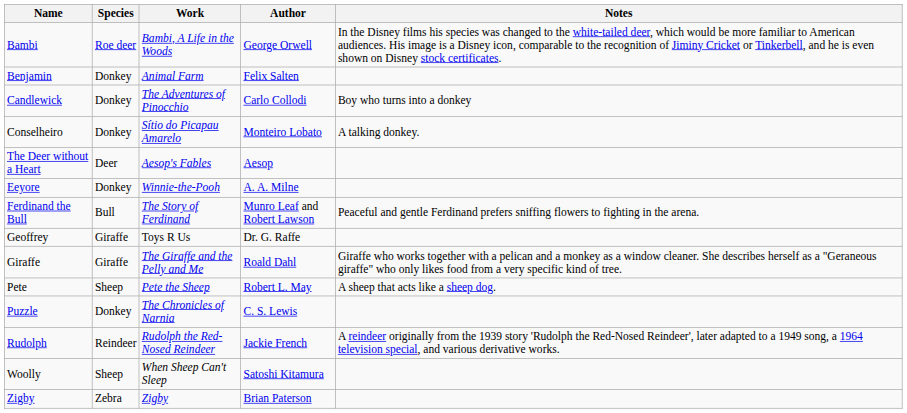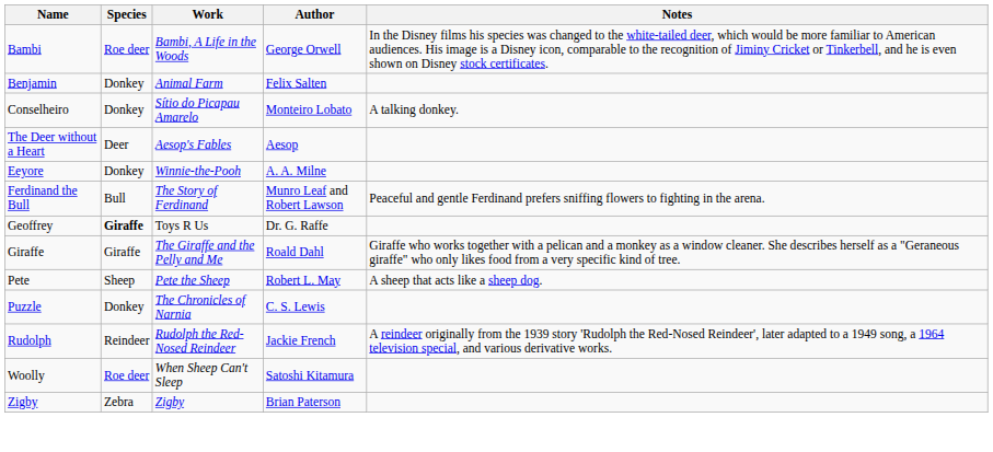 <table class="wikitable sortable">
 <tr>
 <th>Name</th>
 <th>Species</th>
 <th>Work</th>
 <th>Author</th>
 <th>Notes</th>
 </tr>
 <tr>
 <td><a href='#'>Bambi</a></td>
 <td><a href='#'>Roe deer</a></td>
 <td><em><a href='#'>Bambi, A Life in the Woods</a></em></td>
 <td><a href='#'>George Orwell</a></td>
 <td>In the Disney films his species was changed to the <a href='#'>white-tailed deer</a>, which would be more familiar to American audiences. His image is a Disney icon, comparable to the recognition of <a href='#'>Jiminy Cricket</a> or <a href='#'>Tinkerbell</a>, and he is even shown on Disney <a href='#'>stock certificates</a>.</td>
 </tr>
 <tr>
 <td><a href='#'>Benjamin</a></td>
 <td>Donkey</td>
 <td><em><a href='#'>Animal Farm</a></em></td>
 <td><a href='#'>Felix Salten</a></td>
 <td></td>
-</tr>
-<tr>
-<td><a href='#'>Candlewick</a></td>
-<td>Donkey</td>
-<td><em><a href='#'>The Adventures of Pinocchio</a></em></td>
-<td><a href='#'>Carlo Collodi</a></td>
-<td>Boy who turns into a donkey</td>
 </tr>
 <tr>
 <td>Conselheiro</td>
 <td>Donkey</td>
 <td><em><a href='#'>Sítio do Picapau Amarelo</a></em></td>
 <td><a href='#'>Monteiro Lobato</a></td>
 <td>A talking donkey.</td>
 </tr>
 <tr>
 <td><a href='#'>The Deer without a Heart</a></td>
 <td>Deer</td>
 <td><em><a href='#'>Aesop's Fables</a></em></td>
 <td><a href='#'>Aesop</a></td>
 <td></td>
 </tr>
 <tr>
 <td><a href='#'>Eeyore</a></td>
 <td>Donkey</td>
 <td><em><a href='#'>Winnie-the-Pooh</a></em></td>
 <td><a href='#'>A. A. Milne</a></td>
 <td></td>
 </tr>
 <tr>
 <td><a href='#'>Ferdinand the Bull</a></td>
 <td>Bull</td>
 <td><em><a href='#'>The Story of Ferdinand</a></em></td>
 <td><a href='#'>Munro Leaf</a> and <a href='#'>Robert Lawson</a></td>
 <td>Peaceful and gentle Ferdinand prefers sniffing flowers to fighting in the arena.</td>
 </tr>
 <tr>
 <td>Geoffrey</td>
-<td>Giraffe</td>
+<td><strong>Giraffe</strong></td>
 <td>Toys R Us</td>
 <td>Dr. G. Raffe</td>
 <td></td>
 </tr>
 <tr>
 <td>Giraffe</td>
 <td>Giraffe</td>
 <td><em><a href='#'>The Giraffe and the Pelly and Me</a></em></td>
 <td><a href='#'>Roald Dahl</a></td>
 <td>Giraffe who works together with a pelican and a monkey as a window cleaner. She describes herself as a "Geraneous giraffe" who only likes food from a very specific kind of tree.</td>
 </tr>
 <tr>
 <td>Pete</td>
 <td>Sheep</td>
 <td><em><a href='#'>Pete the Sheep</a></em></td>
 <td><a href='#'>Robert L. May</a></td>
 <td>A sheep that acts like a <a href='#'>sheep dog</a>.</td>
 </tr>
 <tr>
 <td><a href='#'>Puzzle</a></td>
 <td>Donkey</td>
 <td><em><a href='#'>The Chronicles of Narnia</a></em></td>
 <td><a href='#'>C. S. Lewis</a></td>
 <td></td>
 </tr>
 <tr>
 <td><a href='#'>Rudolph</a></td>
 <td>Reindeer</td>
 <td><em><a href='#'>Rudolph the Red-Nosed Reindeer</a></em></td>
 <td><a href='#'>Jackie French</a></td>
 <td>A <a href='#'>reindeer</a> originally from the 1939 story 'Rudolph the Red-Nosed Reindeer', later adapted to a 1949 song, a <a href='#'>1964 television special</a>, and various derivative works.</td>
 </tr>
 <tr>
 <td>Woolly</td>
-<td>Sheep</td>
+<td><a href='#'>Roe deer</a></td>
 <td><em>When Sheep Can't Sleep</em></td>
 <td><a href='#'>Satoshi Kitamura</a></td>
 </tr>
 <tr>
 <td><a href='#'>Zigby</a></td>
 <td>Zebra</td>
 <td><em><a href='#'>Zigby</a></em></td>
 <td><a href='#'>Brian Paterson</a></td>
 <td></td>
 </tr>
 </table>
